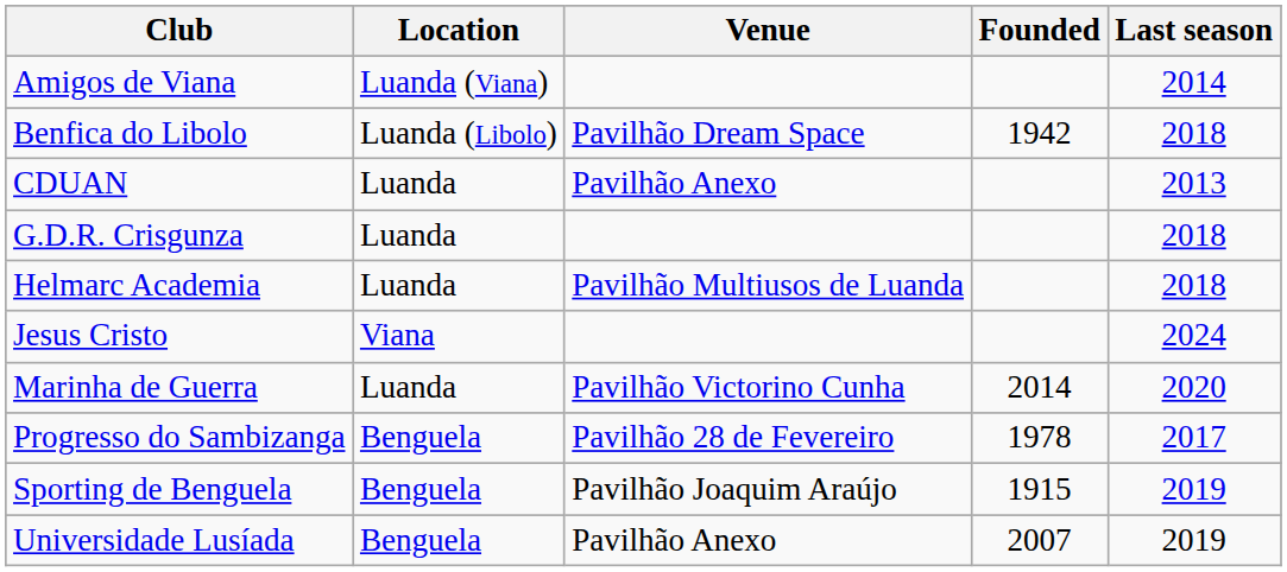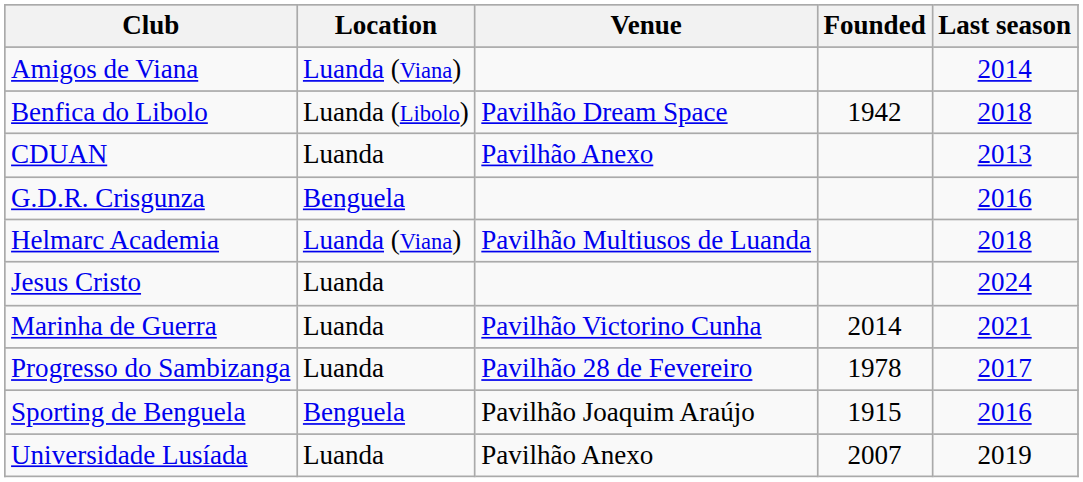 <table class="wikitable sortable">
 <tr>
 <th>Club</th>
 <th>Location</th>
 <th>Venue</th>
 <th>Founded</th>
 <th>Last season</th>
 </tr>
 <tr>
 <td><a href='#'>Amigos de Viana</a></td>
 <td><a href='#'>Luanda</a> (<a href='#'><small>Viana</small></a>)</td>
 <td></td>
 <td align="center"></td>
 <td align="center"><a href='#'>2014</a></td>
 </tr>
 <tr>
 <td><a href='#'>Benfica do Libolo</a> </td>
 <td>Luanda (<small><a href='#'>Libolo</a></small>)</td>
 <td><a href='#'>Pavilhão Dream Space</a></td>
 <td align="center">1942</td>
 <td align="center"><a href='#'>2018</a></td>
 </tr>
 <tr>
 <td><a href='#'>CDUAN</a></td>
 <td>Luanda</td>
 <td><a href='#'>Pavilhão Anexo</a></td>
 <td align="center"></td>
 <td align="center"><a href='#'>2013</a></td>
 </tr>
 <tr>
 <td><a href='#'>G.D.R. Crisgunza</a></td>
-<td>Luanda</td>
+<td><a href='#'>Benguela</a></td>
 <td></td>
 <td align="center"></td>
-<td align="center"><a href='#'>2018</a></td>
+<td align="center"><a href='#'>2016</a></td>
 </tr>
 <tr>
 <td><a href='#'>Helmarc Academia</a></td>
-<td>Luanda</td>
+<td><a href='#'>Luanda</a> (<a href='#'><small>Viana</small></a>)</td>
 <td><a href='#'>Pavilhão Multiusos de Luanda</a></td>
 <td align="center"></td>
 <td align="center"><a href='#'>2018</a></td>
 </tr>
 <tr>
 <td><a href='#'>Jesus Cristo</a></td>
-<td><a href='#'>Viana</a></td>
+<td>Luanda</td>
 <td></td>
 <td></td>
 <td align=center><a href='#'>2024</a></td>
 </tr>
 <tr>
 <td><a href='#'>Marinha de Guerra</a></td>
 <td>Luanda</td>
 <td><a href='#'>Pavilhão Victorino Cunha</a></td>
 <td align="center">2014</td>
-<td align="center"><a href='#'>2020</a></td>
+<td align="center"><a href='#'>2021</a></td>
 </tr>
 <tr>
 <td><a href='#'>Progresso do Sambizanga</a> </td>
-<td><a href='#'>Benguela</a></td>
+<td>Luanda</td>
 <td><a href='#'>Pavilhão 28 de Fevereiro</a></td>
 <td align="center">1978</td>
 <td align="center"><a href='#'>2017</a></td>
 </tr>
 <tr>
 <td><a href='#'>Sporting de Benguela</a> </td>
 <td><a href='#'>Benguela</a></td>
 <td>Pavilhão Joaquim Araújo</td>
 <td align="center">1915</td>
-<td align="center"><a href='#'>2019</a></td>
+<td align="center"><a href='#'>2016</a></td>
 </tr>
 <tr>
 <td><a href='#'>Universidade Lusíada</a> </td>
-<td><a href='#'>Benguela</a></td>
+<td>Luanda</td>
 <td>Pavilhão Anexo</td>
 <td align="center">2007</td>
 <td align="center">2019</td>
 </tr>
 </table>
